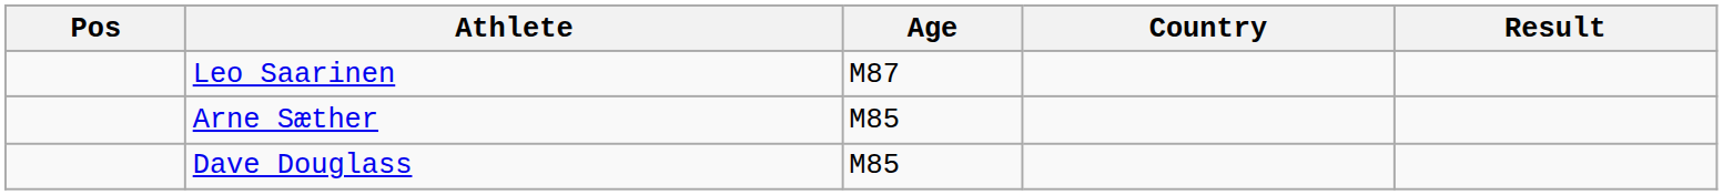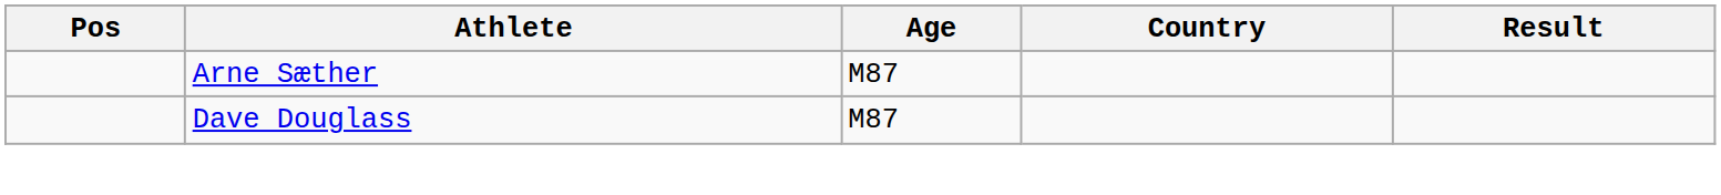 <table class="wikitable"  style="text-align:center; width:50%;">
 <tr>
 <th>Pos</th>
 <th>Athlete</th>
 <th>Age</th>
 <th>Country</th>
 <th>Result</th>
 </tr>
 <tr>
 <td align=center></td>
-<td align=left><a href='#'>Leo Saarinen</a></td>
+<td align=left><a href='#'>Arne Sæther</a></td>
 <td align=left>M87</td>
 <td align=left></td>
 <td></td>
 </tr>
 <tr>
 <td align=center></td>
-<td align=left><a href='#'>Arne Sæther</a></td>
-<td align=left>M85</td>
-<td align=left></td>
-<td></td>
-</tr>
-<tr>
-<td align=center></td>
 <td align=left><a href='#'>Dave Douglass</a></td>
-<td align=left>M85</td>
+<td align=left>M87</td>
 <td align=left></td>
 <td></td>
 </tr>
 </table>
